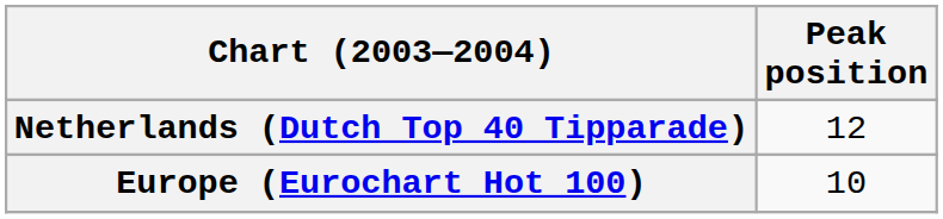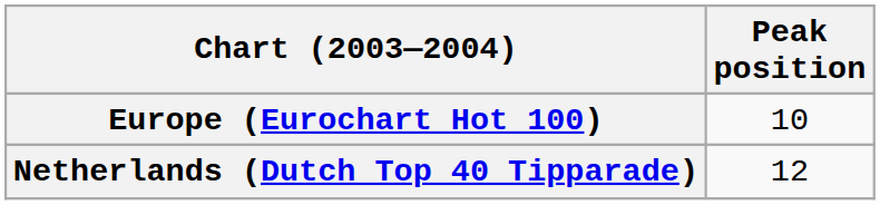 <table class="wikitable sortable plainrowheaders" style="text-align:center">
 <tr>
 <th>Chart (2003—2004)</th>
 <th>Peak<br>position</th>
+</tr>
+<tr>
+</tr>
+<tr>
+</tr>
+<tr>
+</tr>
+<tr>
+<th scope="row">Europe (<a href='#'>Eurochart Hot 100</a>)</th>
+<td>10</td>
 </tr>
 <tr>
 </tr>
 <tr>
 </tr>
 <tr>
 </tr>
 <tr>
 <th scope="row">Netherlands (<a href='#'>Dutch Top 40 Tipparade</a>)</th>
 <td>12</td>
 </tr>
 <tr>
 </tr>
 <tr>
 </tr>
 <tr>
 </tr>
-<tr>
-<th scope="row">Europe (<a href='#'>Eurochart Hot 100</a>)</th>
-<td>10</td>
-</tr>
-<tr>
-</tr>
-<tr>
-</tr>
-<tr>
-</tr>
 </table>
